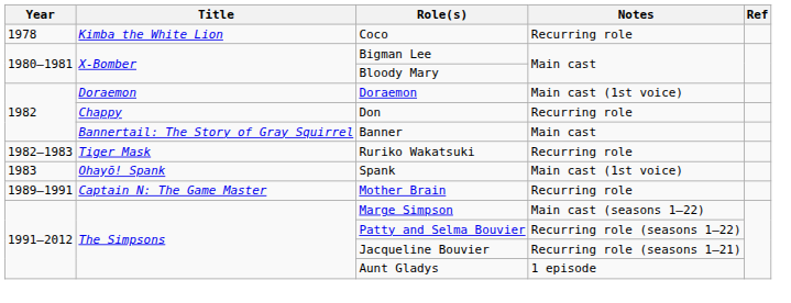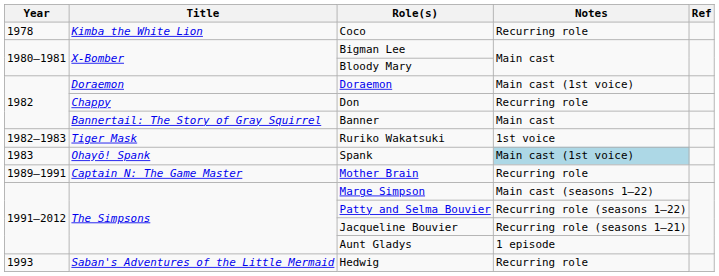 <table class="wikitable plainrowheaders sortable">
 <tr>
 <th scope="col">Year</th>
 <th scope="col">Title</th>
 <th scope="col">Role(s)</th>
 <th scope="col">Notes</th>
 <th scope="col" class="unsortable">Ref</th>
 </tr>
 <tr>
 <td>1978</td>
 <td><em><a href='#'>Kimba the White Lion</a></em></td>
 <td>Coco</td>
 <td>Recurring role</td>
 <td></td>
 </tr>
 <tr>
 <td rowspan=2>1980–1981</td>
 <td rowspan=2><em><a href='#'>X-Bomber</a></em></td>
 <td>Bigman Lee</td>
 <td rowspan=2>Main cast</td>
 <td rowspan=2></td>
 </tr>
 <tr>
 <td>Bloody Mary</td>
 </tr>
 <tr>
 <td rowspan=3>1982</td>
 <td><em><a href='#'>Doraemon</a></em></td>
 <td><a href='#'>Doraemon</a></td>
 <td>Main cast (1st voice)</td>
 <td></td>
 </tr>
 <tr>
 <td><em><a href='#'>Chappy</a></em></td>
 <td>Don</td>
 <td>Recurring role</td>
 <td></td>
 </tr>
 <tr>
 <td><em><a href='#'>Bannertail: The Story of Gray Squirrel</a></em></td>
 <td>Banner</td>
 <td>Main cast</td>
 <td></td>
 </tr>
 <tr>
 <td>1982–1983</td>
 <td><em><a href='#'>Tiger Mask</a></em></td>
 <td>Ruriko Wakatsuki</td>
-<td>Recurring role</td>
+<td>1st voice</td>
 <td></td>
 </tr>
 <tr>
 <td>1983</td>
 <td><em><a href='#'>Ohayō! Spank</a></em></td>
 <td>Spank</td>
-<td>Main cast (1st voice)</td>
+<td style="background: lightblue;">Main cast (1st voice)</td>
 <td></td>
 </tr>
 <tr>
 <td>1989–1991</td>
 <td><em><a href='#'>Captain N: The Game Master</a></em></td>
 <td><a href='#'>Mother Brain</a></td>
 <td>Recurring role</td>
 <td></td>
 </tr>
 <tr>
 <td rowspan=4>1991–2012</td>
 <td rowspan=4><em><a href='#'>The Simpsons</a></em></td>
 <td><a href='#'>Marge Simpson</a></td>
 <td>Main cast (seasons 1–22)</td>
 <td rowspan=4></td>
 </tr>
 <tr>
 <td><a href='#'>Patty and Selma Bouvier</a></td>
 <td>Recurring role (seasons 1–22)</td>
 </tr>
 <tr>
 <td>Jacqueline Bouvier</td>
 <td>Recurring role (seasons 1–21)</td>
 </tr>
 <tr>
 <td>Aunt Gladys</td>
 <td>1 episode</td>
 </tr>
+<tr>
+<td>1993</td>
+<td><em><a href='#'>Saban's Adventures of the Little Mermaid</a></em></td>
+<td>Hedwig</td>
+<td>Recurring role</td>
+<td></td>
+</tr>
 </table>
